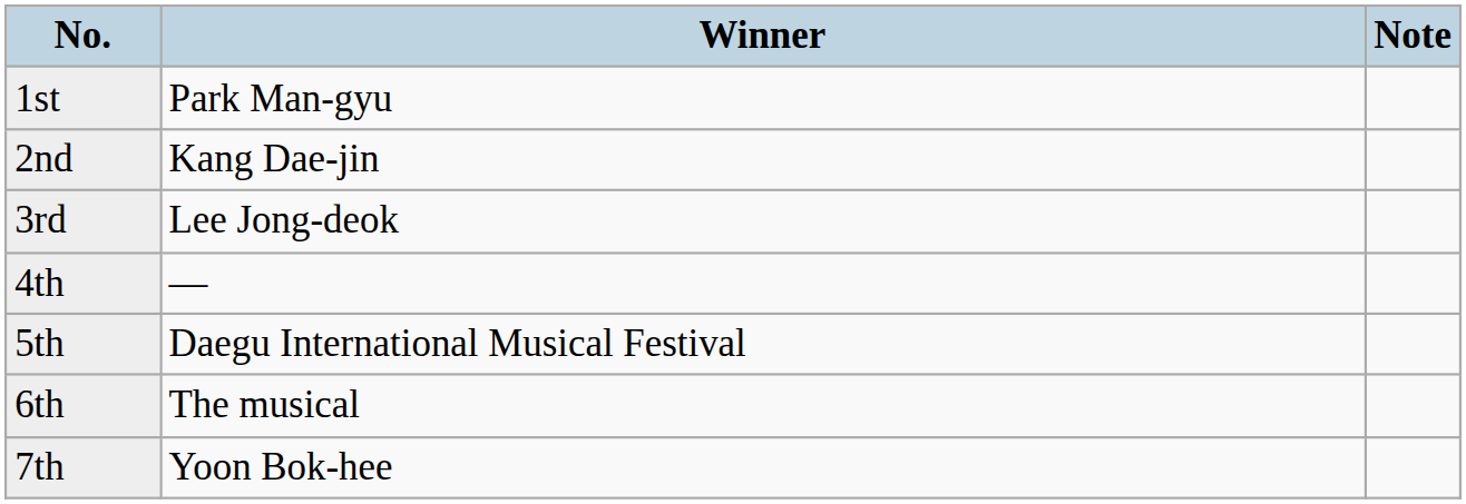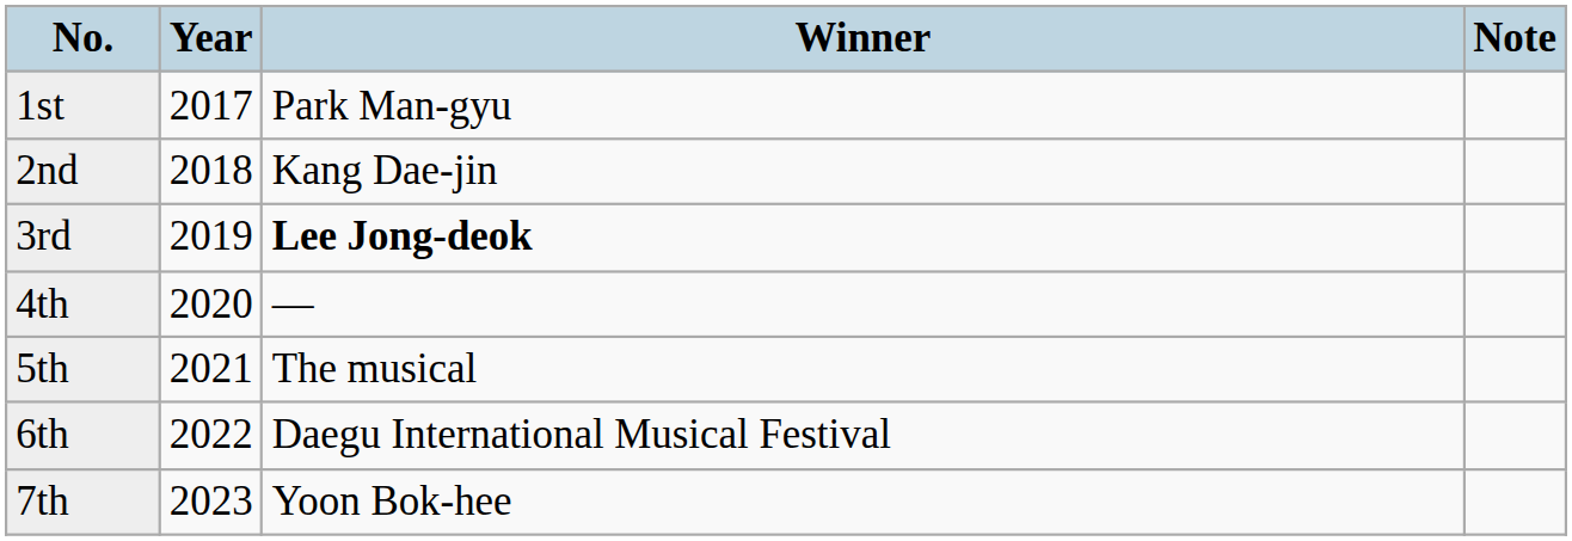 <table class="wikitable" style="width:600px">
 <tr>
 <th style="background:#BED5E1;">No.</th>
+<th style="background:#BED5E1;" width=30>Year</th>
 <th style="background:#BED5E1;">Winner</th>
 <th style="background:#BED5E1;" width=30>Note</th>
 </tr>
 <tr>
 <td style="background:#eeeeee">1st</td>
+<td>2017</td>
 <td>Park Man-gyu</td>
 <td></td>
 </tr>
 <tr>
 <td style="background:#eeeeee">2nd</td>
+<td>2018</td>
 <td>Kang Dae-jin</td>
 <td></td>
 </tr>
 <tr>
 <td style="background:#eeeeee">3rd</td>
-<td>Lee Jong-deok</td>
+<td>2019</td>
+<td><strong>Lee Jong-deok</strong></td>
 <td></td>
 </tr>
 <tr>
 <td style="background:#eeeeee">4th</td>
+<td>2020</td>
 <td>—</td>
 <td></td>
 </tr>
 <tr>
 <td style="background:#eeeeee">5th</td>
+<td>2021</td>
+<td>The musical</td>
+<td></td>
+</tr>
+<tr>
+<td style="background:#eeeeee">6th</td>
+<td>2022</td>
 <td>Daegu International Musical Festival</td>
 <td></td>
 </tr>
 <tr>
-<td style="background:#eeeeee">6th</td>
-<td>The musical</td>
-<td></td>
-</tr>
-<tr>
 <td style="background:#eeeeee">7th</td>
+<td>2023</td>
 <td>Yoon Bok-hee</td>
 <td></td>
 </tr>
 </table>
